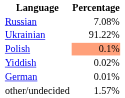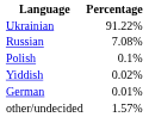 <table class="standard">
 <tr>
 <th>Language</th>
 <th>Percentage</th>
 </tr>
 <tr>
+<td><a href='#'>Ukrainian</a></td>
+<td align="right">91.22%</td>
+</tr>
+<tr>
 <td><a href='#'>Russian</a></td>
 <td align="right">7.08%</td>
 </tr>
 <tr>
-<td><a href='#'>Ukrainian</a></td>
-<td align="right">91.22%</td>
-</tr>
-<tr>
 <td><a href='#'>Polish</a></td>
-<td align="right" style="background: lightsalmon;">0.1%</td>
+<td align="right">0.1%</td>
 </tr>
 <tr>
 <td><a href='#'>Yiddish</a></td>
 <td align="right">0.02%</td>
 </tr>
 <tr>
 <td><a href='#'>German</a></td>
 <td align="right">0.01%</td>
 </tr>
 <tr>
 <td>other/undecided</td>
 <td align="right">1.57%</td>
 </tr>
 </table>
